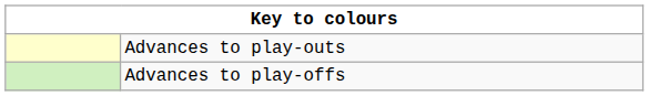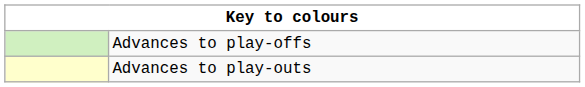 <table width="450" class="wikitable" style="float:left; font-size:95%; margin-left:15px;">
 <tr>
 <td style="text-align:center" bgcolor="#ffffff" colspan="2" cellpadding="0" cellspacing="0"><strong>Key to colours</strong></td>
 </tr>
 <tr>
+<td style="background: #d0f0c0;">    </td>
+<td>Advances to play-offs</td>
+</tr>
+<tr>
 <td style="background: #ffc;">    </td>
 <td>Advances to play-outs</td>
 </tr>
-<tr>
-<td style="background: #d0f0c0;">    </td>
-<td>Advances to play-offs</td>
-</tr>
 </table>
